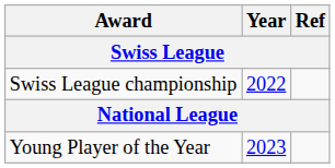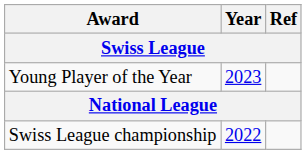 <table class="wikitable">
 <tr>
 <th>Award</th>
 <th>Year</th>
 <th>Ref</th>
 </tr>
 <tr>
 <th colspan="3"><a href='#'>Swiss League</a></th>
 </tr>
 <tr>
-<td>Swiss League championship</td>
-<td><a href='#'>2022</a></td>
+<td>Young Player of the Year</td>
+<td><a href='#'>2023</a></td>
 <td></td>
 </tr>
 <tr>
 <th colspan="3"><a href='#'>National League</a></th>
 </tr>
 <tr>
-<td>Young Player of the Year</td>
-<td><a href='#'>2023</a></td>
+<td>Swiss League championship</td>
+<td><a href='#'>2022</a></td>
 <td></td>
 </tr>
 </table>
